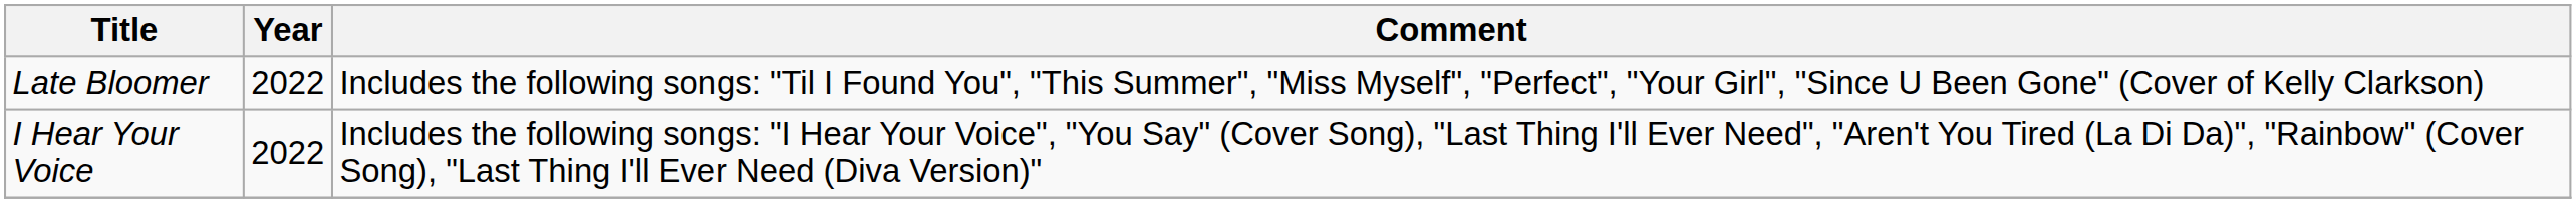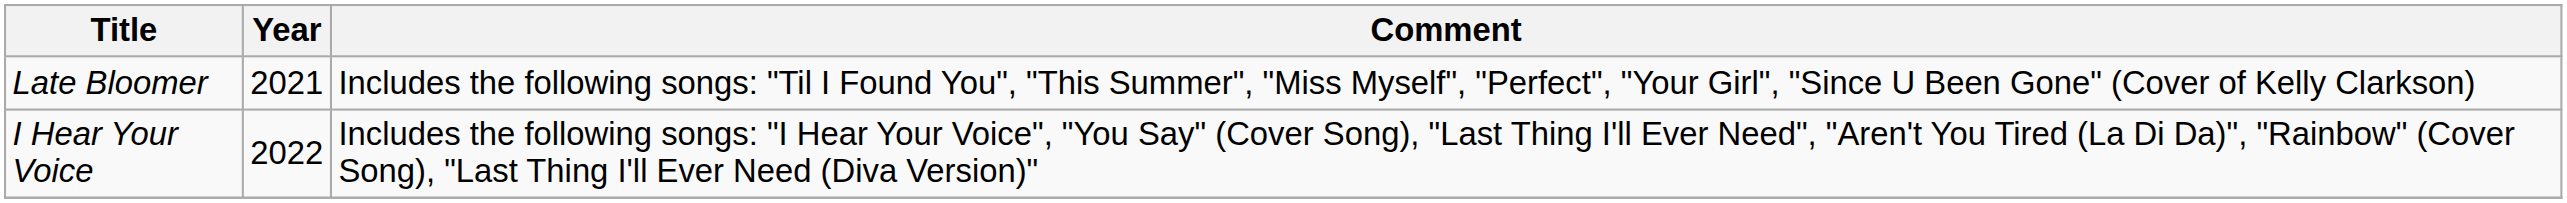 <table class="wikitable">
 <tr>
 <th>Title</th>
 <th>Year</th>
 <th>Comment</th>
 </tr>
 <tr>
 <td><em>Late Bloomer</em></td>
-<td>2022</td>
+<td>2021</td>
 <td>Includes the following songs: "Til I Found You", "This Summer", "Miss Myself", "Perfect", "Your Girl", "Since U Been Gone" (Cover of Kelly Clarkson)</td>
 </tr>
 <tr>
 <td><em>I Hear Your Voice</em></td>
 <td>2022</td>
 <td>Includes the following songs: "I Hear Your Voice", "You Say" (Cover Song), "Last Thing I'll Ever Need", "Aren't You Tired (La Di Da)", "Rainbow" (Cover Song), "Last Thing I'll Ever Need (Diva Version)"</td>
 </tr>
 <tr>
 </tr>
 </table>
